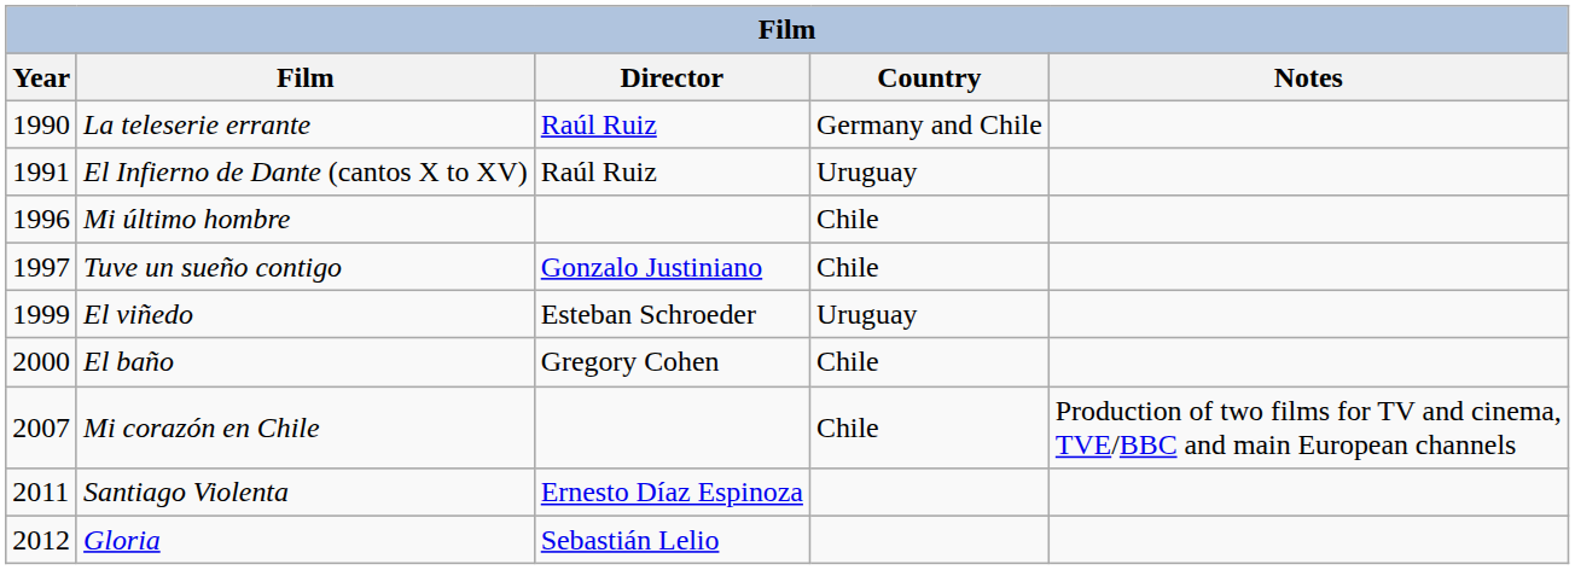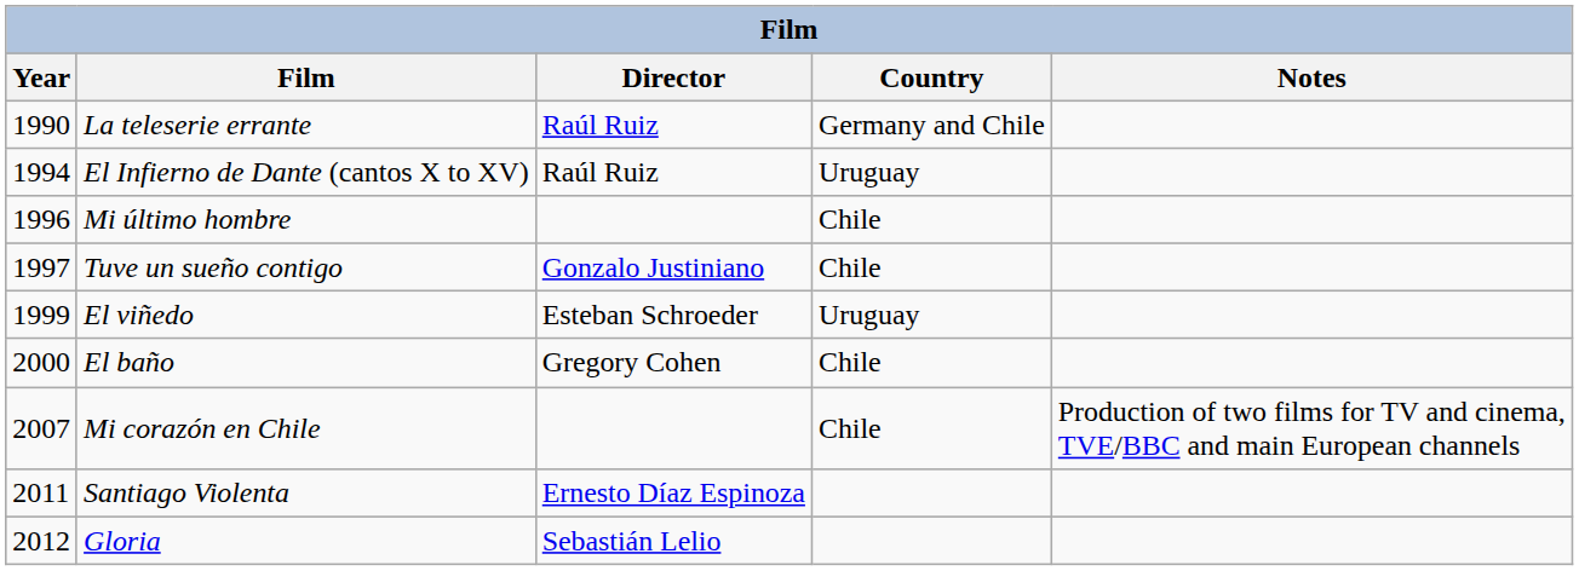 <table class="wikitable" style="font-size: 95%;">
 <tr>
 <th colspan="5" style="background: LightSteelBlue;">Film</th>
 </tr>
 <tr>
 <th>Year</th>
 <th>Film</th>
 <th>Director</th>
 <th>Country</th>
 <th>Notes</th>
 </tr>
 <tr>
 <td>1990</td>
 <td><em>La teleserie errante</em></td>
 <td><a href='#'>Raúl Ruiz</a></td>
 <td>Germany and Chile</td>
 <td></td>
 </tr>
 <tr>
-<td>1991</td>
+<td>1994</td>
 <td><em>El Infierno de Dante</em> (cantos X to XV)</td>
 <td>Raúl Ruiz</td>
 <td>Uruguay</td>
 <td></td>
 </tr>
 <tr>
 <td>1996</td>
 <td><em>Mi último hombre</em></td>
 <td></td>
 <td>Chile</td>
 <td></td>
 </tr>
 <tr>
 <td>1997</td>
 <td><em>Tuve un sueño contigo</em></td>
 <td><a href='#'>Gonzalo Justiniano</a></td>
 <td>Chile</td>
 <td></td>
 </tr>
 <tr>
 <td>1999</td>
 <td><em>El viñedo</em></td>
 <td>Esteban Schroeder</td>
 <td>Uruguay</td>
 <td></td>
 </tr>
 <tr>
 <td>2000</td>
 <td><em>El baño</em></td>
 <td>Gregory Cohen</td>
 <td>Chile</td>
 <td></td>
 </tr>
 <tr>
 <td>2007</td>
 <td><em>Mi corazón en Chile</em></td>
 <td></td>
 <td>Chile</td>
 <td>Production of two films for TV and cinema,<br><a href='#'>TVE</a>/<a href='#'>BBC</a> and main European channels</td>
 </tr>
 <tr>
 <td>2011</td>
 <td><em>Santiago Violenta</em></td>
 <td><a href='#'>Ernesto Díaz Espinoza</a></td>
 <td></td>
 <td></td>
 </tr>
 <tr>
 <td>2012</td>
 <td><em><a href='#'>Gloria</a></em></td>
 <td><a href='#'>Sebastián Lelio</a></td>
 <td></td>
 <td></td>
 </tr>
 </table>
